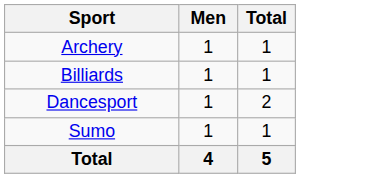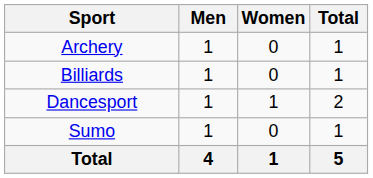 <table class="wikitable sortable" style="text-align:center;">
 <tr>
 <th width=150>Sport</th>
 <th width=45>Men</th>
+<th width=45>Women</th>
 <th width=45>Total</th>
 </tr>
 <tr>
 <td><a href='#'>Archery</a></td>
 <td>1</td>
+<td>0</td>
 <td>1</td>
 </tr>
 <tr>
 <td><a href='#'>Billiards</a></td>
 <td>1</td>
+<td>0</td>
 <td>1</td>
 </tr>
 <tr>
 <td><a href='#'>Dancesport</a></td>
+<td>1</td>
 <td>1</td>
 <td>2</td>
 </tr>
 <tr>
 <td><a href='#'>Sumo</a></td>
 <td>1</td>
+<td>0</td>
 <td>1</td>
 </tr>
 <tr class="sortbottom">
 <th>Total</th>
 <th>4</th>
+<th>1</th>
 <th>5</th>
 </tr>
 </table>
